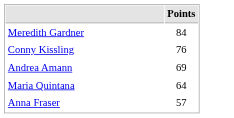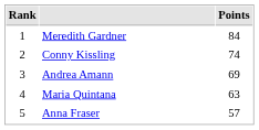 <table cellspacing="1" cellpadding="3" style="border:1px solid #AAAAAA;font-size:86%">
 <tr bgcolor="#E4E4E4">
+<th style="border-bottom:1px solid #AAAAAA" width=10>Rank</th>
 <th style="border-bottom:1px solid #AAAAAA" width=200></th>
 <th style="border-bottom:1px solid #AAAAAA" width=20>Points</th>
 </tr>
 <tr>
+<td align="center">1</td>
 <td> <a href='#'>Meredith Gardner</a></td>
 <td align=center>84</td>
 </tr>
 <tr>
+<td align="center">2</td>
 <td> <a href='#'>Conny Kissling</a></td>
-<td align=center>76</td>
+<td align=center>74</td>
 </tr>
 <tr>
+<td align="center">3</td>
 <td> <a href='#'>Andrea Amann</a></td>
 <td align=center>69</td>
 </tr>
 <tr>
+<td align="center">4</td>
 <td> <a href='#'>Maria Quintana</a></td>
-<td align=center>64</td>
+<td align=center>63</td>
 </tr>
 <tr>
+<td align="center">5</td>
 <td> <a href='#'>Anna Fraser</a></td>
 <td align=center>57</td>
 </tr>
 </table>
